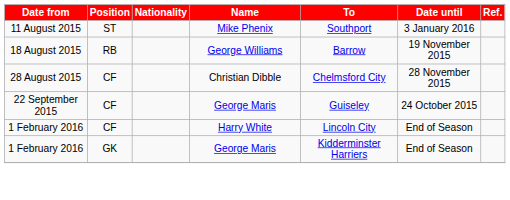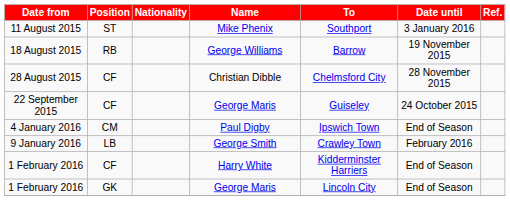 <table class="wikitable"  style="text-align:center; font-size:90%; ">
 <tr>
 <th style="background:#FF0000; color:white; width:110px;">Date from</th>
 <th style="background:#FF0000; color:white; width:50px;">Position</th>
 <th style="background:#FF0000; color:white; width:50px;">Nationality</th>
 <th style="background:#FF0000; color:white; width:150px;">Name</th>
 <th style="background:#FF0000; color:white; width:130px;">To</th>
 <th style="background:#FF0000; color:white; width:110px;">Date until</th>
 <th style="background:#FF0000; color:white; width:25px;">Ref.</th>
 </tr>
 <tr>
 <td>11 August 2015</td>
 <td>ST</td>
 <td></td>
 <td><a href='#'>Mike Phenix</a></td>
 <td><a href='#'>Southport</a></td>
 <td>3 January 2016</td>
 <td></td>
 </tr>
 <tr>
 <td>18 August 2015</td>
 <td>RB</td>
 <td></td>
 <td><a href='#'>George Williams</a></td>
 <td><a href='#'>Barrow</a></td>
 <td>19 November 2015</td>
 <td></td>
 </tr>
 <tr>
 <td>28 August 2015</td>
 <td>CF</td>
 <td></td>
 <td>Christian Dibble</td>
 <td><a href='#'>Chelmsford City</a></td>
 <td>28 November 2015</td>
 <td></td>
 </tr>
 <tr>
 <td>22 September 2015</td>
 <td>CF</td>
 <td></td>
 <td><a href='#'>George Maris</a></td>
 <td><a href='#'>Guiseley</a></td>
 <td>24 October 2015</td>
 <td></td>
 </tr>
 <tr>
+<td>4 January 2016</td>
+<td>CM</td>
+<td></td>
+<td><a href='#'>Paul Digby</a></td>
+<td><a href='#'>Ipswich Town</a></td>
+<td>End of Season</td>
+<td></td>
+</tr>
+<tr>
+<td>9 January 2016</td>
+<td>LB</td>
+<td></td>
+<td><a href='#'>George Smith</a></td>
+<td><a href='#'>Crawley Town</a></td>
+<td>February 2016</td>
+<td></td>
+</tr>
+<tr>
 <td>1 February 2016</td>
 <td>CF</td>
 <td></td>
 <td><a href='#'>Harry White</a></td>
-<td><a href='#'>Lincoln City</a></td>
+<td><a href='#'>Kidderminster Harriers</a></td>
 <td>End of Season</td>
 <td></td>
 </tr>
 <tr>
 <td>1 February 2016</td>
 <td>GK</td>
 <td></td>
 <td><a href='#'>George Maris</a></td>
-<td><a href='#'>Kidderminster Harriers</a></td>
+<td><a href='#'>Lincoln City</a></td>
 <td>End of Season</td>
 <td></td>
 </tr>
 <tr>
 </tr>
 </table>
